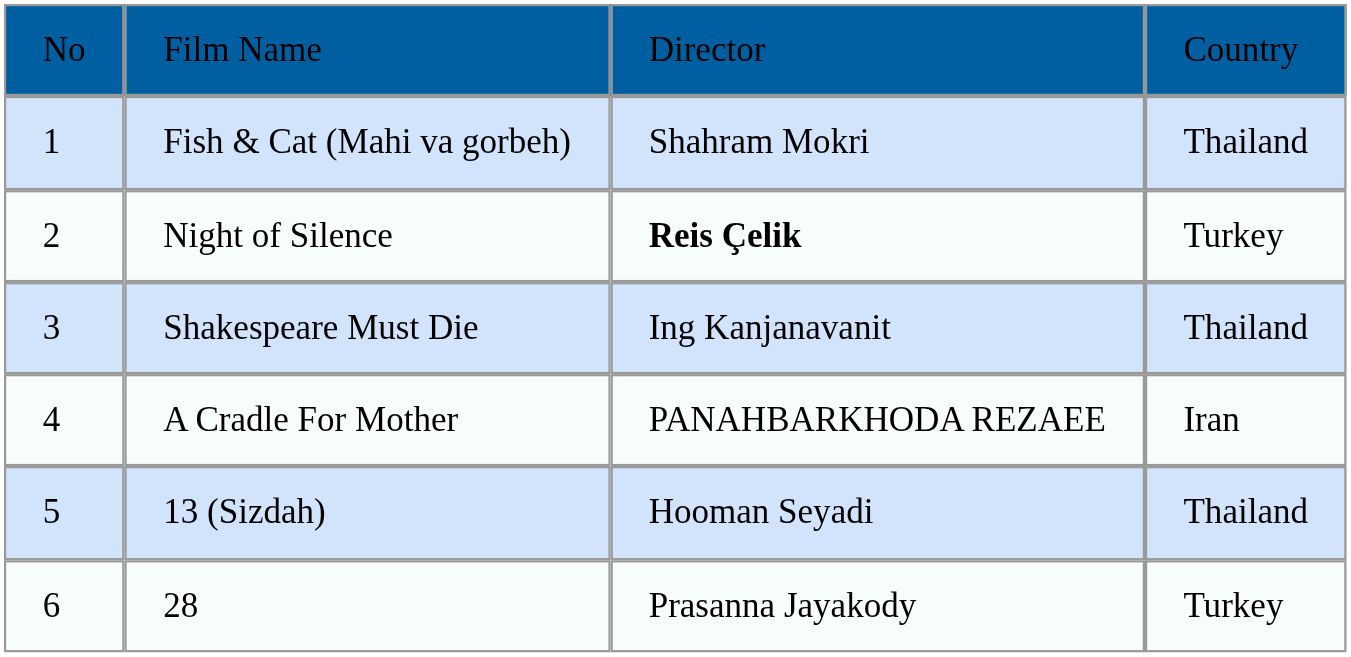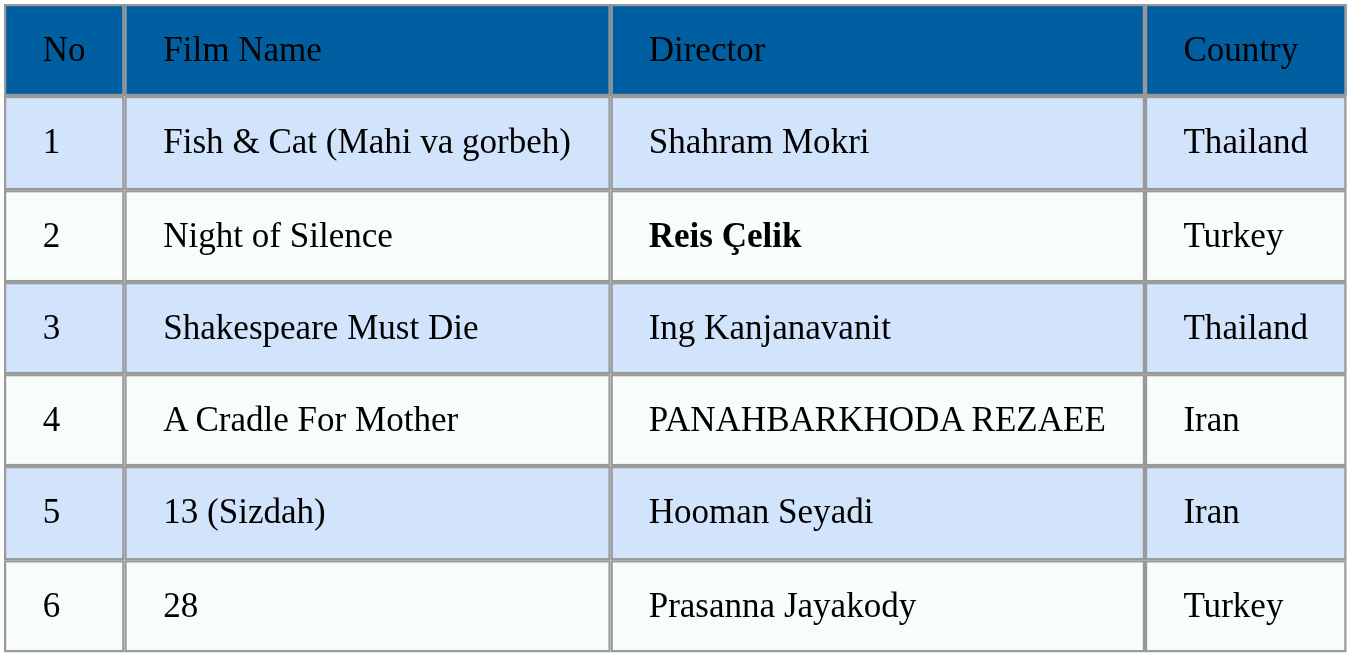 <table style="border-spacing:0;">
 <tr>
 <td style="background-color:#005fa1;border:0.05pt solid #999999;padding-top:0.116in;padding-bottom:0.116in;padding-left:0.1743in;padding-right:0.1743in;"><div>No</div></td>
 <td style="background-color:#005fa1;border:0.05pt solid #999999;padding-top:0.116in;padding-bottom:0.116in;padding-left:0.1743in;padding-right:0.1743in;">Film Name</td>
 <td style="background-color:#005fa1;border:0.05pt solid #999999;padding-top:0.116in;padding-bottom:0.116in;padding-left:0.1743in;padding-right:0.1743in;">Director</td>
 <td style="background-color:#005fa1;border:0.05pt solid #999999;padding-top:0.116in;padding-bottom:0.116in;padding-left:0.1743in;padding-right:0.1743in;">Country</td>
 </tr>
 <tr>
 <td style="background-color:#d2e4fc;border:0.05pt solid #999999;padding-top:0.116in;padding-bottom:0.116in;padding-left:0.1743in;padding-right:0.1743in;"><div>1</div></td>
 <td style="background-color:#d2e4fc;border:0.05pt solid #999999;padding-top:0.116in;padding-bottom:0.116in;padding-left:0.1743in;padding-right:0.1743in;">Fish & Cat (Mahi va gorbeh)</td>
 <td style="background-color:#d2e4fc;border:0.05pt solid #999999;padding-top:0.116in;padding-bottom:0.116in;padding-left:0.1743in;padding-right:0.1743in;">Shahram Mokri</td>
 <td style="background-color:#d2e4fc;border:0.05pt solid #999999;padding-top:0.116in;padding-bottom:0.116in;padding-left:0.1743in;padding-right:0.1743in;">Thailand</td>
 </tr>
 <tr>
 <td style="background-color:#f7fdfa;border:0.05pt solid #999999;padding-top:0.116in;padding-bottom:0.116in;padding-left:0.1743in;padding-right:0.1743in;"><div>2</div></td>
 <td style="background-color:#f7fdfa;border:0.05pt solid #999999;padding-top:0.116in;padding-bottom:0.116in;padding-left:0.1743in;padding-right:0.1743in;">Night of Silence</td>
 <td style="background-color:#f7fdfa;border:0.05pt solid #999999;padding-top:0.116in;padding-bottom:0.116in;padding-left:0.1743in;padding-right:0.1743in;"><strong>Reis Çelik</strong></td>
 <td style="background-color:#f7fdfa;border:0.05pt solid #999999;padding-top:0.116in;padding-bottom:0.116in;padding-left:0.1743in;padding-right:0.1743in;">Turkey</td>
 </tr>
 <tr>
 <td style="background-color:#d2e4fc;border:0.05pt solid #999999;padding-top:0.116in;padding-bottom:0.116in;padding-left:0.1743in;padding-right:0.1743in;"><div>3</div></td>
 <td style="background-color:#d2e4fc;border:0.05pt solid #999999;padding-top:0.116in;padding-bottom:0.116in;padding-left:0.1743in;padding-right:0.1743in;">Shakespeare Must Die</td>
 <td style="background-color:#d2e4fc;border:0.05pt solid #999999;padding-top:0.116in;padding-bottom:0.116in;padding-left:0.1743in;padding-right:0.1743in;">Ing Kanjanavanit</td>
 <td style="background-color:#d2e4fc;border:0.05pt solid #999999;padding-top:0.116in;padding-bottom:0.116in;padding-left:0.1743in;padding-right:0.1743in;">Thailand</td>
 </tr>
 <tr>
 <td style="background-color:#f7fdfa;border:0.05pt solid #999999;padding-top:0.116in;padding-bottom:0.116in;padding-left:0.1743in;padding-right:0.1743in;"><div>4</div></td>
 <td style="background-color:#f7fdfa;border:0.05pt solid #999999;padding-top:0.116in;padding-bottom:0.116in;padding-left:0.1743in;padding-right:0.1743in;">A Cradle For Mother</td>
 <td style="background-color:#f7fdfa;border:0.05pt solid #999999;padding-top:0.116in;padding-bottom:0.116in;padding-left:0.1743in;padding-right:0.1743in;">PANAHBARKHODA REZAEE</td>
 <td style="background-color:#f7fdfa;border:0.05pt solid #999999;padding-top:0.116in;padding-bottom:0.116in;padding-left:0.1743in;padding-right:0.1743in;">Iran</td>
 </tr>
 <tr>
 <td style="background-color:#d2e4fc;border:0.05pt solid #999999;padding-top:0.116in;padding-bottom:0.116in;padding-left:0.1743in;padding-right:0.1743in;"><div>5</div></td>
 <td style="background-color:#d2e4fc;border:0.05pt solid #999999;padding-top:0.116in;padding-bottom:0.116in;padding-left:0.1743in;padding-right:0.1743in;">13 (Sizdah)</td>
 <td style="background-color:#d2e4fc;border:0.05pt solid #999999;padding-top:0.116in;padding-bottom:0.116in;padding-left:0.1743in;padding-right:0.1743in;">Hooman Seyadi</td>
-<td style="background-color:#d2e4fc;border:0.05pt solid #999999;padding-top:0.116in;padding-bottom:0.116in;padding-left:0.1743in;padding-right:0.1743in;">Thailand</td>
+<td style="background-color:#d2e4fc;border:0.05pt solid #999999;padding-top:0.116in;padding-bottom:0.116in;padding-left:0.1743in;padding-right:0.1743in;">Iran</td>
 </tr>
 <tr>
 <td style="background-color:#f7fdfa;border:0.05pt solid #999999;padding-top:0.116in;padding-bottom:0.116in;padding-left:0.1743in;padding-right:0.1743in;"><div>6</div></td>
 <td style="background-color:#f7fdfa;border:0.05pt solid #999999;padding-top:0.116in;padding-bottom:0.116in;padding-left:0.1743in;padding-right:0.1743in;">28</td>
 <td style="background-color:#f7fdfa;border:0.05pt solid #999999;padding-top:0.116in;padding-bottom:0.116in;padding-left:0.1743in;padding-right:0.1743in;">Prasanna Jayakody</td>
 <td style="background-color:#f7fdfa;border:0.05pt solid #999999;padding-top:0.116in;padding-bottom:0.116in;padding-left:0.1743in;padding-right:0.1743in;">Turkey</td>
 </tr>
 </table>
